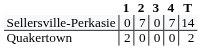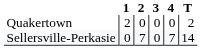 <table style="border-collapse: collapse;">
 <tr>
 <th style="text-align: left;"></th>
 <th style="text-align: center; padding: 0px 3px 0px 3px; width:12px;">1</th>
 <th style="text-align: center; padding: 0px 3px 0px 3px; width:12px;">2</th>
 <th style="text-align: center; padding: 0px 3px 0px 3px; width:12px;">3</th>
 <th style="text-align: center; padding: 0px 3px 0px 3px; width:12px;">4</th>
 <th style="text-align: center; padding: 0px 3px 0px 3px; width:12px;">T</th>
 </tr>
 <tr>
+<td style="text-align: left; padding: 0px 3px 0px 3px;">Quakertown</td>
+<td style="border-left: 1px solid black; text-align: right; padding: 0px 3px 0px 3px;">2</td>
+<td style="border-left: 1px solid black; text-align: right; padding: 0px 3px 0px 3px;">0</td>
+<td style="border-left: 1px solid black; text-align: right; padding: 0px 3px 0px 3px;">0</td>
+<td style="border-left: 1px solid black; text-align: right; padding: 0px 3px 0px 3px;">0</td>
+<td style="border-left: 1px solid black; text-align: right; padding: 0px 3px 0px 3px;">2</td>
+</tr>
+<tr>
 <td style="background: #f8f9fa; text-align: left; border-bottom: 1px solid black; padding: 0px 3px 0px 3px;">Sellersville-Perkasie</td>
 <td style="background: #f8f9fa; border-left: 1px solid black; border-bottom: 1px solid black; text-align: right; padding: 0px 3px 0px 3px;">0</td>
 <td style="background: #f8f9fa; border-left: 1px solid black; border-bottom: 1px solid black; text-align: right; padding: 0px 3px 0px 3px;">7</td>
 <td style="background: #f8f9fa; border-left: 1px solid black; border-bottom: 1px solid black; text-align: right; padding: 0px 3px 0px 3px;">0</td>
 <td style="background: #f8f9fa; border-left: 1px solid black; border-bottom: 1px solid black; text-align: right; padding: 0px 3px 0px 3px;">7</td>
 <td style="background: #f8f9fa; border-left: 1px solid black; border-bottom: 1px solid black; text-align: right; padding: 0px 3px 0px 3px;">14</td>
 </tr>
-<tr>
-<td style="text-align: left; padding: 0px 3px 0px 3px;">Quakertown</td>
-<td style="border-left: 1px solid black; text-align: right; padding: 0px 3px 0px 3px;">2</td>
-<td style="border-left: 1px solid black; text-align: right; padding: 0px 3px 0px 3px;">0</td>
-<td style="border-left: 1px solid black; text-align: right; padding: 0px 3px 0px 3px;">0</td>
-<td style="border-left: 1px solid black; text-align: right; padding: 0px 3px 0px 3px;">0</td>
-<td style="border-left: 1px solid black; text-align: right; padding: 0px 3px 0px 3px;">2</td>
-</tr>
 </table>
